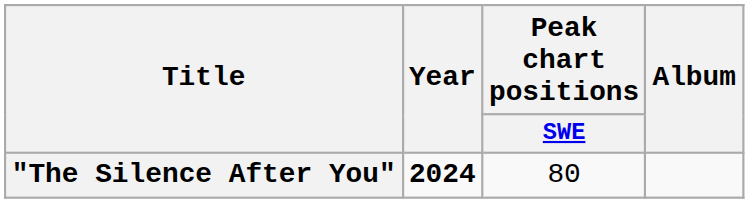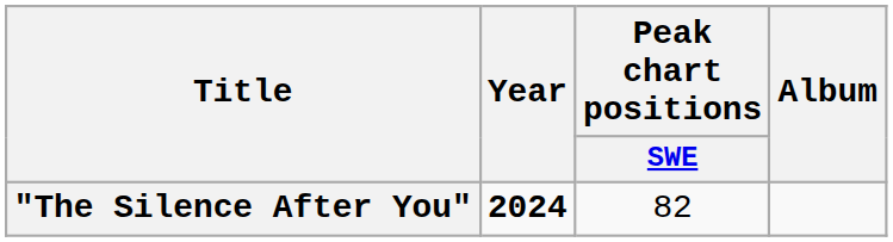 <table class="wikitable plainrowheaders" style="text-align:center;">
 <tr>
 <th scope="col" rowspan="2">Title</th>
 <th scope="col" rowspan="2">Year</th>
 <th scope="col" colspan="1">Peak chart positions</th>
 <th scope="col" rowspan="2">Album</th>
 </tr>
 <tr>
 <th scope="col" style="width:3em;font-size:85%;"><a href='#'>SWE</a></th>
 </tr>
 <tr>
 <th scope="row">"The Silence After You"</th>
 <td><strong>2024</strong></td>
-<td>80</td>
+<td>82</td>
 <td></td>
 </tr>
 </table>
